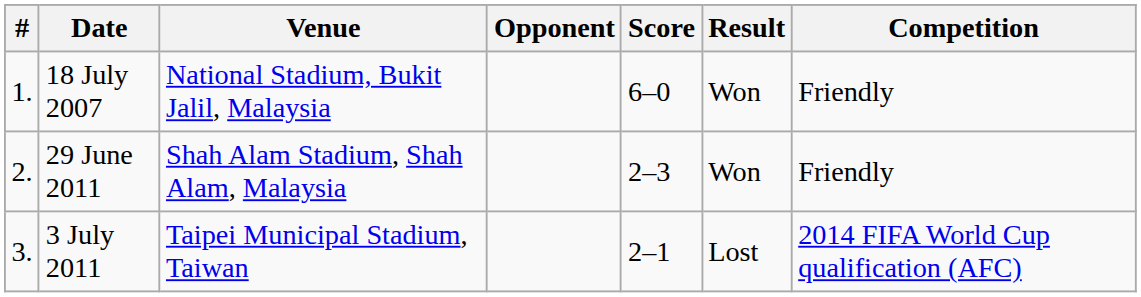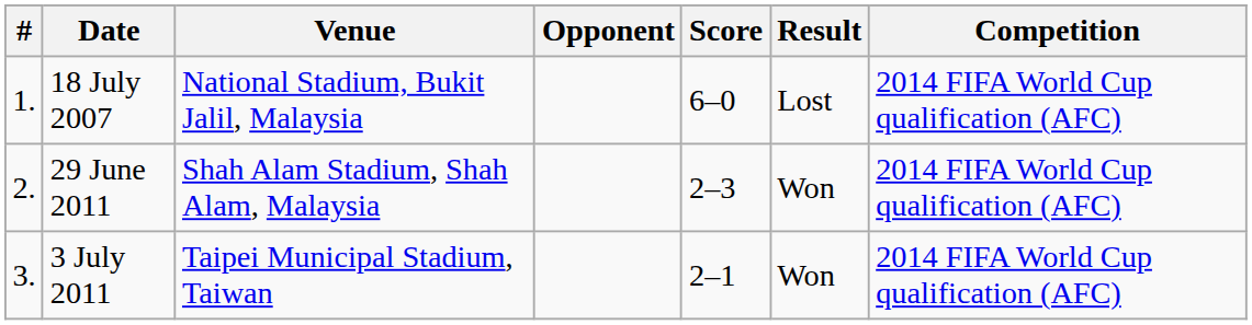 <table class="wikitable" style="font-size: 95%;">
 <tr>
 <th>#</th>
 <th>Date</th>
 <th>Venue</th>
 <th>Opponent</th>
 <th>Score</th>
 <th>Result</th>
 <th>Competition</th>
 </tr>
 <tr>
 <td>1.</td>
 <td>18 July 2007</td>
 <td><a href='#'>National Stadium, Bukit Jalil</a>, <a href='#'>Malaysia</a></td>
 <td></td>
 <td>6–0</td>
-<td>Won</td>
-<td>Friendly</td>
+<td>Lost</td>
+<td><a href='#'>2014 FIFA World Cup qualification (AFC)</a></td>
 </tr>
 <tr>
 <td>2.</td>
 <td>29 June 2011</td>
 <td><a href='#'>Shah Alam Stadium</a>, <a href='#'>Shah Alam</a>, <a href='#'>Malaysia</a></td>
 <td></td>
 <td>2–3</td>
 <td>Won</td>
-<td>Friendly</td>
+<td><a href='#'>2014 FIFA World Cup qualification (AFC)</a></td>
 </tr>
 <tr>
 <td>3.</td>
 <td>3 July 2011</td>
 <td><a href='#'>Taipei Municipal Stadium</a>, <a href='#'>Taiwan</a></td>
 <td></td>
 <td>2–1</td>
-<td>Lost</td>
+<td>Won</td>
 <td><a href='#'>2014 FIFA World Cup qualification (AFC)</a></td>
 </tr>
 </table>
